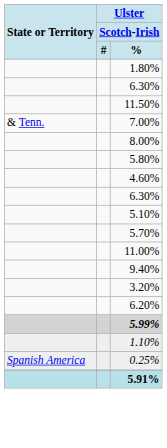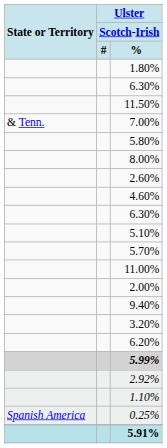 <table class="wikitable sortable" style="text-align:right">
 <tr>
 <th colspan=1 rowspan=3 style="text-align:center; background-color:#C8E5EE;"><strong>State or Territory</strong></th>
 <th colspan=2 rowspan=1 style="text-align:center; background:#C8E5EE;"> <a href='#'>Ulster</a></th>
 </tr>
 <tr>
 <th colspan=2 rowspan=1 style="text-align:center; background-color:#C8E5EE;"><a href='#'>Scotch</a>-<a href='#'>Irish</a></th>
 </tr>
 <tr>
 <th style="background-color:#C8E5EE;">#</th>
 <th style="background-color:#C8E5EE;">%</th>
 </tr>
 <tr>
 <td border = "1"; align="left"></td>
 <td align="right"></td>
 <td align="right">1.80%</td>
 </tr>
 <tr>
 <td border = "1"; align="left"></td>
 <td align="right"></td>
 <td align="right">6.30%</td>
 </tr>
 <tr>
 <td border = "1"; align="left"></td>
 <td align="right"></td>
 <td align="right">11.50%</td>
 </tr>
 <tr>
 <td border = "1"; align="left"> & <a href='#'>Tenn.</a></td>
 <td align="right"></td>
 <td align="right">7.00%</td>
 </tr>
 <tr>
 <td border = "1"; align="left"></td>
 <td align="right"></td>
+<td align="right">5.80%</td>
+</tr>
+<tr>
+<td border = "1"; align="left"></td>
+<td align="right"></td>
 <td align="right">8.00%</td>
 </tr>
 <tr>
 <td border = "1"; align="left"></td>
 <td align="right"></td>
-<td align="right">5.80%</td>
+<td align="right">2.60%</td>
 </tr>
 <tr>
 <td border = "1"; align="left"></td>
 <td align="right"></td>
 <td align="right">4.60%</td>
 </tr>
 <tr>
 <td border = "1"; align="left"></td>
 <td align="right"></td>
 <td align="right">6.30%</td>
 </tr>
 <tr>
 <td border = "1"; align="left"></td>
 <td align="right"></td>
 <td align="right">5.10%</td>
 </tr>
 <tr>
 <td border = "1"; align="left"></td>
 <td align="right"></td>
 <td align="right">5.70%</td>
 </tr>
 <tr>
 <td border = "1"; align="left"></td>
 <td align="right"></td>
 <td align="right">11.00%</td>
 </tr>
 <tr>
 <td border = "1"; align="left"></td>
 <td align="right"></td>
+<td align="right">2.00%</td>
+</tr>
+<tr>
+<td border = "1"; align="left"></td>
+<td align="right"></td>
 <td align="right">9.40%</td>
 </tr>
 <tr>
 <td border = "1"; align="left"></td>
 <td align="right"></td>
 <td align="right">3.20%</td>
 </tr>
 <tr>
 <td border = "1"; align="left"></td>
 <td align="right"></td>
 <td align="right">6.20%</td>
 </tr>
 <tr bgcolor="lightgrey">
 <td border = "1"; align="left"></td>
 <td align="right"><strong><em></em></strong></td>
 <td align="right"><strong><em>5.99%</em></strong></td>
 </tr>
 <tr bgcolor="#EEF0F0">
 <td border = "1"; align="left"></td>
 <td align="right"><em></em></td>
+<td align="right"><em>2.92%</em></td>
+</tr>
+<tr bgcolor="#EEF0F0">
+<td border = "1"; align="left"></td>
+<td align="right"><em></em></td>
 <td align="right"><em>1.10%</em></td>
 </tr>
 <tr bgcolor="#EEF0F0">
 <td border = "1"; align="left"><em> <a href='#'>Spanish America</a></em></td>
 <td align="right"><em></em></td>
 <td align="right"><em>0.25%</em></td>
 </tr>
 <tr>
 </tr>
 <tr class="sortbottom" bgcolor="#B8E2E9">
 <td border = "1"; align="center"><strong></strong></td>
 <td align="right"><strong></strong></td>
 <td align="right"><strong>5.91%</strong></td>
 </tr>
 </table>
